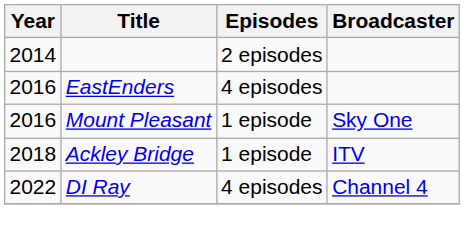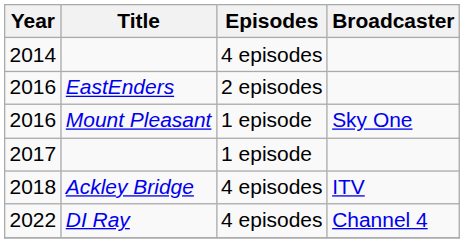 <table class="wikitable sortable">
 <tr>
 <th scope="col">Year</th>
 <th scope="col">Title</th>
 <th class="unsortable" scope="col">Episodes</th>
 <th scope="col">Broadcaster</th>
 </tr>
 <tr>
 <td>2014</td>
 <td></td>
-<td>2 episodes</td>
+<td>4 episodes</td>
 <td></td>
 </tr>
 <tr>
 <td>2016</td>
 <td><em><a href='#'>EastEnders</a></em></td>
-<td>4 episodes</td>
+<td>2 episodes</td>
 <td></td>
 </tr>
 <tr>
 <td>2016</td>
 <td><em><a href='#'>Mount Pleasant</a></em></td>
 <td>1 episode</td>
 <td><a href='#'>Sky One</a></td>
 </tr>
 <tr>
+<td>2017</td>
+<td></td>
+<td>1 episode</td>
+<td></td>
+</tr>
+<tr>
 <td>2018</td>
 <td><em><a href='#'>Ackley Bridge</a></em></td>
-<td>1 episode</td>
+<td>4 episodes</td>
 <td><a href='#'>ITV</a></td>
 </tr>
 <tr>
 <td>2022</td>
 <td><em><a href='#'>DI Ray</a></em></td>
 <td>4 episodes</td>
 <td><a href='#'>Channel 4</a></td>
 </tr>
 <tr>
 </tr>
 </table>
